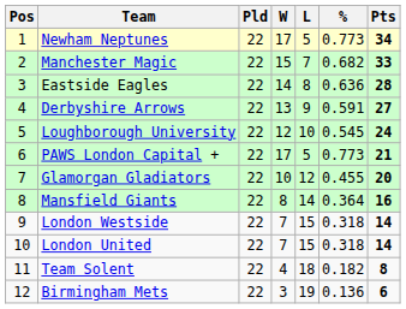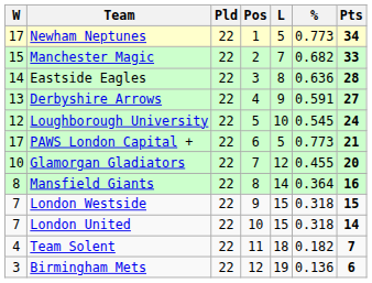 <table class="wikitable" style="margin:1em auto; text-align: center;">
 <tr>
-<th>Pos</th>
+<th>W</th>
 <th scope="col" style="width: 180px;">Team</th>
 <th>Pld</th>
-<th>W</th>
+<th>Pos</th>
 <th>L</th>
 <th>%</th>
 <th>Pts</th>
 </tr>
 <tr style="background: #ffffcc;">
-<td>1</td>
+<td>17</td>
 <td style="text-align:left;"><a href='#'>Newham Neptunes</a></td>
 <td>22</td>
-<td>17</td>
+<td>1</td>
 <td>5</td>
 <td>0.773</td>
 <td><strong>34</strong></td>
 </tr>
 <tr style="background: #ccffcc;">
-<td>2</td>
+<td>15</td>
 <td style="text-align:left;"><a href='#'>Manchester Magic</a></td>
 <td>22</td>
-<td>15</td>
+<td>2</td>
 <td>7</td>
 <td>0.682</td>
 <td><strong>33</strong></td>
 </tr>
 <tr style="background: #ccffcc;">
-<td>3</td>
+<td>14</td>
 <td style="text-align:left;">Eastside Eagles</td>
 <td>22</td>
-<td>14</td>
+<td>3</td>
 <td>8</td>
 <td>0.636</td>
 <td><strong>28</strong></td>
 </tr>
 <tr style="background: #ccffcc;">
-<td>4</td>
+<td>13</td>
 <td style="text-align:left;"><a href='#'>Derbyshire Arrows</a></td>
 <td>22</td>
-<td>13</td>
+<td>4</td>
 <td>9</td>
 <td>0.591</td>
 <td><strong>27</strong></td>
 </tr>
 <tr style="background: #ccffcc;">
-<td>5</td>
+<td>12</td>
 <td style="text-align:left;"><a href='#'>Loughborough University</a></td>
 <td>22</td>
-<td>12</td>
+<td>5</td>
 <td>10</td>
 <td>0.545</td>
 <td><strong>24</strong></td>
 </tr>
 <tr style="background: #ccffcc;">
-<td>6</td>
+<td>17</td>
 <td style="text-align:left;"><a href='#'>PAWS London Capital</a> +</td>
 <td>22</td>
-<td>17</td>
+<td>6</td>
 <td>5</td>
 <td>0.773</td>
 <td><strong>21</strong></td>
 </tr>
 <tr style="background: #ccffcc;">
-<td>7</td>
+<td>10</td>
 <td style="text-align:left;"><a href='#'>Glamorgan Gladiators</a></td>
 <td>22</td>
-<td>10</td>
+<td>7</td>
 <td>12</td>
 <td>0.455</td>
 <td><strong>20</strong></td>
 </tr>
 <tr style="background: #ccffcc;">
 <td>8</td>
 <td style="text-align:left;"><a href='#'>Mansfield Giants</a></td>
 <td>22</td>
 <td>8</td>
 <td>14</td>
 <td>0.364</td>
 <td><strong>16</strong></td>
 </tr>
 <tr>
-<td>9</td>
+<td>7</td>
 <td style="text-align:left;"><a href='#'>London Westside</a></td>
 <td>22</td>
+<td>9</td>
+<td>15</td>
+<td>0.318</td>
+<td><strong>15</strong></td>
+</tr>
+<tr>
 <td>7</td>
+<td style="text-align:left;"><a href='#'>London United</a></td>
+<td>22</td>
+<td>10</td>
 <td>15</td>
 <td>0.318</td>
 <td><strong>14</strong></td>
 </tr>
 <tr>
-<td>10</td>
-<td style="text-align:left;"><a href='#'>London United</a></td>
+<td>4</td>
+<td style="text-align:left;"><a href='#'>Team Solent</a></td>
 <td>22</td>
-<td>7</td>
-<td>15</td>
-<td>0.318</td>
-<td><strong>14</strong></td>
+<td>11</td>
+<td>18</td>
+<td>0.182</td>
+<td><strong>7</strong></td>
 </tr>
 <tr>
-<td>11</td>
-<td style="text-align:left;"><a href='#'>Team Solent</a></td>
-<td>22</td>
-<td>4</td>
-<td>18</td>
-<td>0.182</td>
-<td><strong>8</strong></td>
-</tr>
-<tr>
-<td>12</td>
+<td>3</td>
 <td style="text-align:left;"><a href='#'>Birmingham Mets</a></td>
 <td>22</td>
-<td>3</td>
+<td>12</td>
 <td>19</td>
 <td>0.136</td>
 <td><strong>6</strong></td>
 </tr>
 </table>
